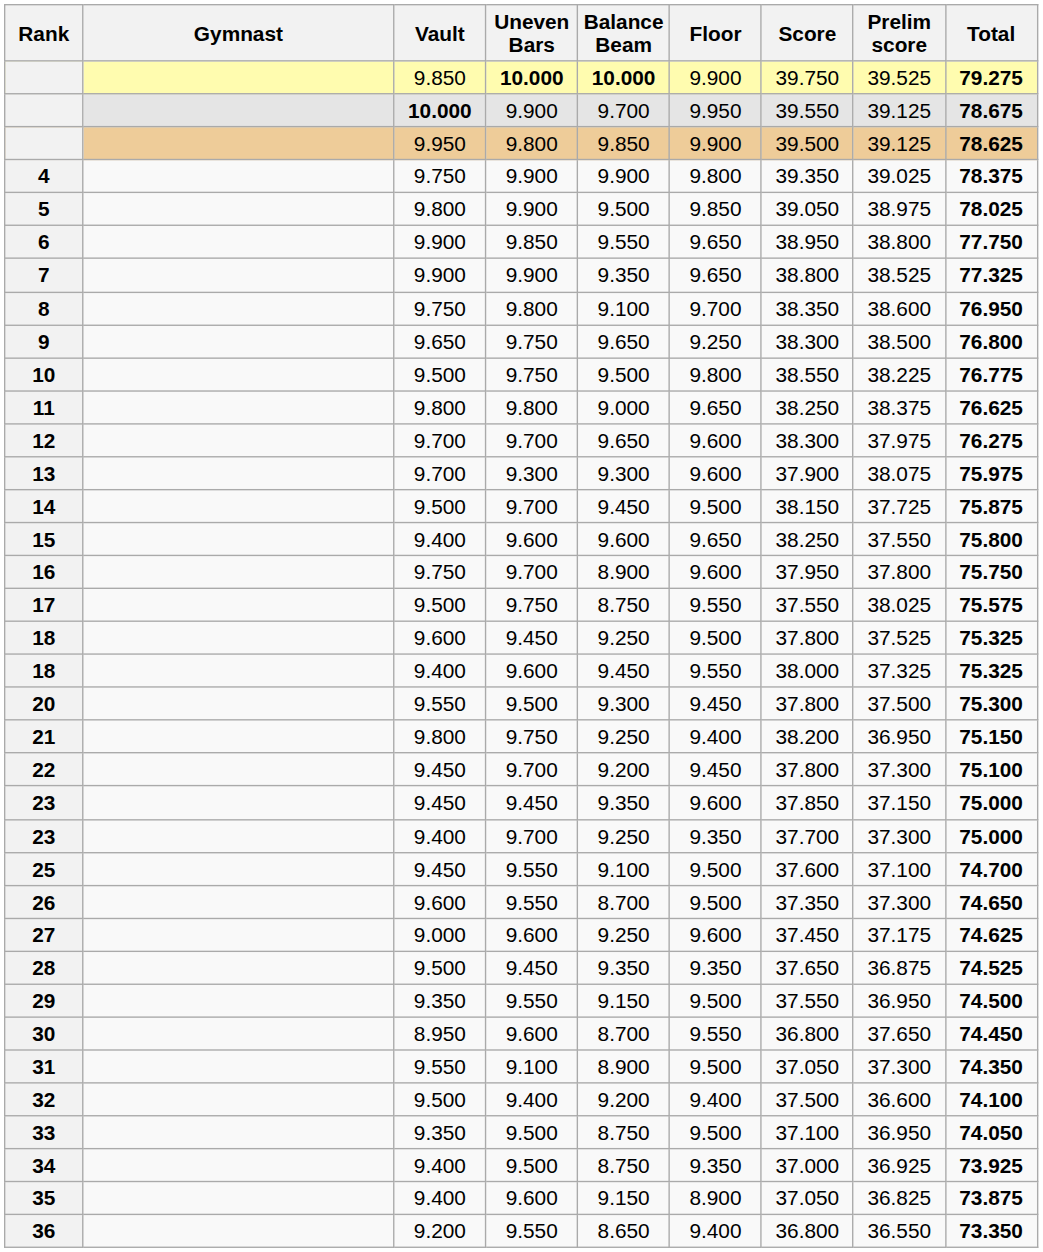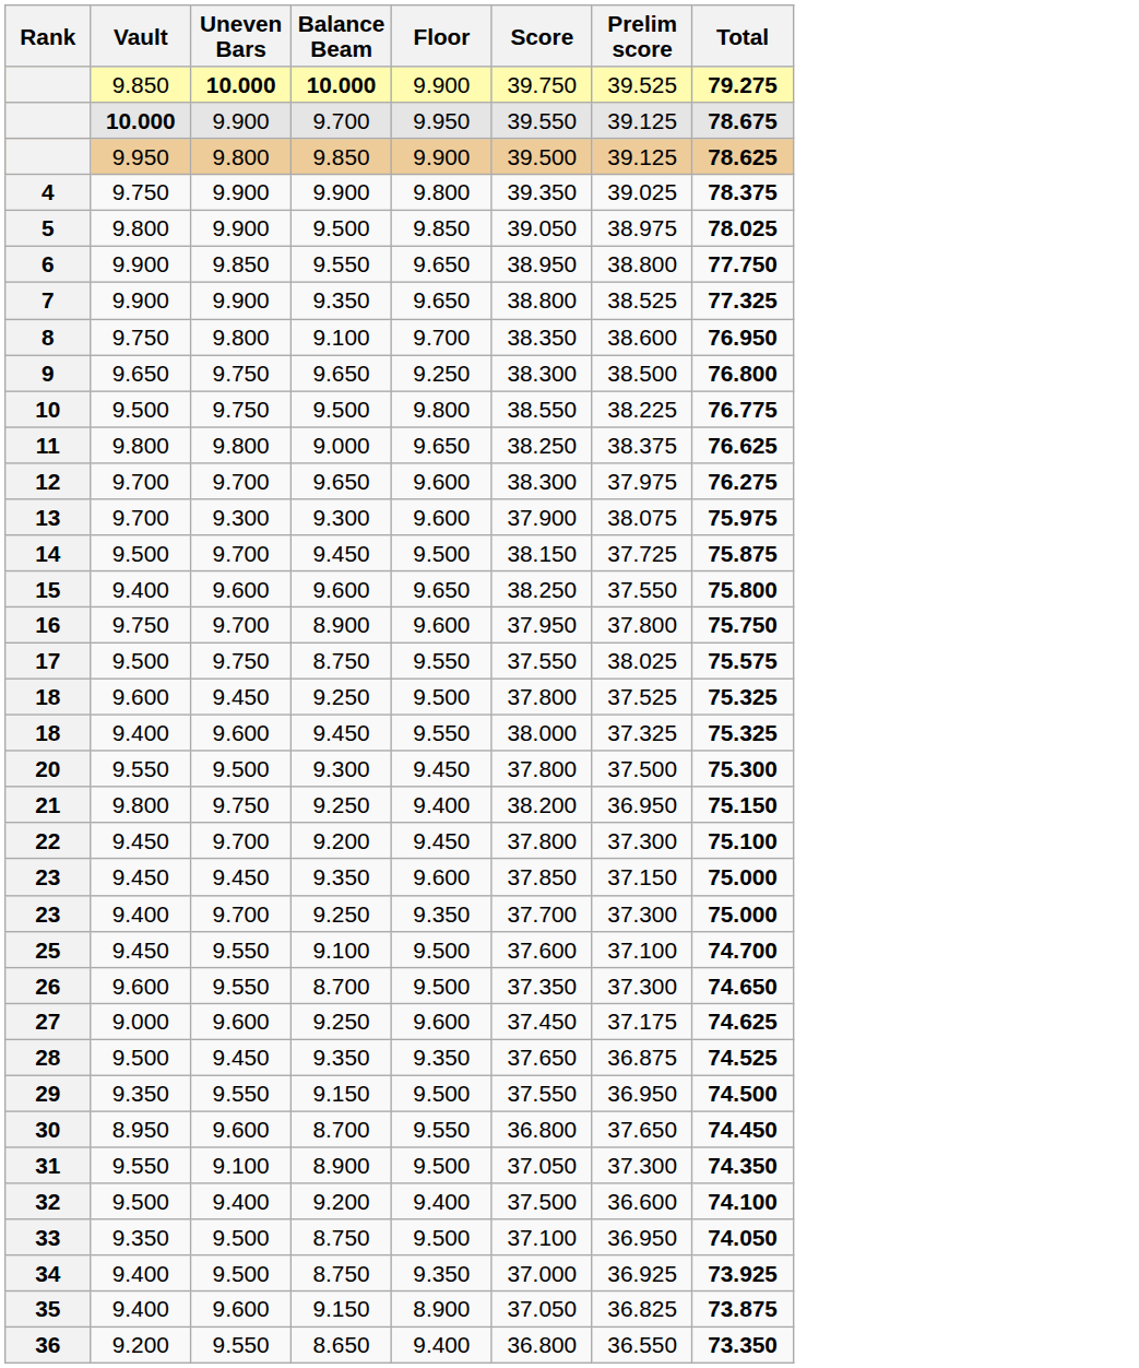 <table class="wikitable sortable" style="text-align:center; font-size:95%">
 <tr>
 <th scope="col" style="width:50px;">Rank</th>
-<th scope="col" style="width:220px;">Gymnast</th>
 <th scope="col" style="width:60px;">Vault</th>
 <th scope="col" style="width:60px;">Uneven<br>Bars</th>
 <th scope="col" style="width:60px;">Balance<br>Beam</th>
 <th scope="col" style="width:60px;">Floor</th>
 <th scope="col" style="width:60px;">Score</th>
 <th scope="col" style="width:60px;">Prelim score</th>
 <th scope="col" style="width:60px;">Total</th>
 </tr>
 <tr style="background:#fffcaf;">
 <th scope=row style="text-align:center"></th>
-<td align=left></td>
 <td>9.850</td>
 <td><strong>10.000</strong></td>
 <td><strong>10.000</strong></td>
 <td>9.900</td>
 <td>39.750</td>
 <td>39.525</td>
 <td><strong>79.275</strong></td>
 </tr>
 <tr style="background:#e5e5e5;">
 <th scope=row style="text-align:center"></th>
-<td align=left></td>
 <td><strong>10.000</strong></td>
 <td>9.900</td>
 <td>9.700</td>
 <td>9.950</td>
 <td>39.550</td>
 <td>39.125</td>
 <td><strong>78.675</strong></td>
 </tr>
 <tr style="background:#ec9;">
 <th scope=row style="text-align:center"></th>
-<td align=left></td>
 <td>9.950</td>
 <td>9.800</td>
 <td>9.850</td>
 <td>9.900</td>
 <td>39.500</td>
 <td>39.125</td>
 <td><strong>78.625</strong></td>
 </tr>
 <tr>
 <th scope=row style="text-align:center">4</th>
-<td align=left></td>
 <td>9.750</td>
 <td>9.900</td>
 <td>9.900</td>
 <td>9.800</td>
 <td>39.350</td>
 <td>39.025</td>
 <td><strong>78.375</strong></td>
 </tr>
 <tr>
 <th scope=row style="text-align:center">5</th>
-<td align=left></td>
 <td>9.800</td>
 <td>9.900</td>
 <td>9.500</td>
 <td>9.850</td>
 <td>39.050</td>
 <td>38.975</td>
 <td><strong>78.025</strong></td>
 </tr>
 <tr>
 <th scope=row style="text-align:center">6</th>
-<td align=left></td>
 <td>9.900</td>
 <td>9.850</td>
 <td>9.550</td>
 <td>9.650</td>
 <td>38.950</td>
 <td>38.800</td>
 <td><strong>77.750</strong></td>
 </tr>
 <tr>
 <th scope=row style="text-align:center">7</th>
-<td align=left></td>
 <td>9.900</td>
 <td>9.900</td>
 <td>9.350</td>
 <td>9.650</td>
 <td>38.800</td>
 <td>38.525</td>
 <td><strong>77.325</strong></td>
 </tr>
 <tr>
 <th scope=row style="text-align:center">8</th>
-<td align=left></td>
 <td>9.750</td>
 <td>9.800</td>
 <td>9.100</td>
 <td>9.700</td>
 <td>38.350</td>
 <td>38.600</td>
 <td><strong>76.950</strong></td>
 </tr>
 <tr>
 <th scope=row style="text-align:center">9</th>
-<td align=left></td>
 <td>9.650</td>
 <td>9.750</td>
 <td>9.650</td>
 <td>9.250</td>
 <td>38.300</td>
 <td>38.500</td>
 <td><strong>76.800</strong></td>
 </tr>
 <tr>
 <th scope=row style="text-align:center">10</th>
-<td align=left></td>
 <td>9.500</td>
 <td>9.750</td>
 <td>9.500</td>
 <td>9.800</td>
 <td>38.550</td>
 <td>38.225</td>
 <td><strong>76.775</strong></td>
 </tr>
 <tr>
 <th scope=row style="text-align:center">11</th>
-<td align=left></td>
 <td>9.800</td>
 <td>9.800</td>
 <td>9.000</td>
 <td>9.650</td>
 <td>38.250</td>
 <td>38.375</td>
 <td><strong>76.625</strong></td>
 </tr>
 <tr>
 <th scope=row style="text-align:center">12</th>
-<td align=left></td>
 <td>9.700</td>
 <td>9.700</td>
 <td>9.650</td>
 <td>9.600</td>
 <td>38.300</td>
 <td>37.975</td>
 <td><strong>76.275</strong></td>
 </tr>
 <tr>
 <th scope=row style="text-align:center">13</th>
-<td align=left></td>
 <td>9.700</td>
 <td>9.300</td>
 <td>9.300</td>
 <td>9.600</td>
 <td>37.900</td>
 <td>38.075</td>
 <td><strong>75.975</strong></td>
 </tr>
 <tr>
 <th scope=row style="text-align:center">14</th>
-<td align=left></td>
 <td>9.500</td>
 <td>9.700</td>
 <td>9.450</td>
 <td>9.500</td>
 <td>38.150</td>
 <td>37.725</td>
 <td><strong>75.875</strong></td>
 </tr>
 <tr>
 <th scope=row style="text-align:center">15</th>
-<td align=left></td>
 <td>9.400</td>
 <td>9.600</td>
 <td>9.600</td>
 <td>9.650</td>
 <td>38.250</td>
 <td>37.550</td>
 <td><strong>75.800</strong></td>
 </tr>
 <tr>
 <th scope=row style="text-align:center">16</th>
-<td align=left></td>
 <td>9.750</td>
 <td>9.700</td>
 <td>8.900</td>
 <td>9.600</td>
 <td>37.950</td>
 <td>37.800</td>
 <td><strong>75.750</strong></td>
 </tr>
 <tr>
 <th scope=row style="text-align:center">17</th>
-<td align=left></td>
 <td>9.500</td>
 <td>9.750</td>
 <td>8.750</td>
 <td>9.550</td>
 <td>37.550</td>
 <td>38.025</td>
 <td><strong>75.575</strong></td>
 </tr>
 <tr>
 <th scope=row style="text-align:center">18</th>
-<td align=left></td>
 <td>9.600</td>
 <td>9.450</td>
 <td>9.250</td>
 <td>9.500</td>
 <td>37.800</td>
 <td>37.525</td>
 <td><strong>75.325</strong></td>
 </tr>
 <tr>
 <th scope=row style="text-align:center">18</th>
-<td align=left></td>
 <td>9.400</td>
 <td>9.600</td>
 <td>9.450</td>
 <td>9.550</td>
 <td>38.000</td>
 <td>37.325</td>
 <td><strong>75.325</strong></td>
 </tr>
 <tr>
 <th scope=row style="text-align:center">20</th>
-<td align=left></td>
 <td>9.550</td>
 <td>9.500</td>
 <td>9.300</td>
 <td>9.450</td>
 <td>37.800</td>
 <td>37.500</td>
 <td><strong>75.300</strong></td>
 </tr>
 <tr>
 <th scope=row style="text-align:center">21</th>
-<td align=left></td>
 <td>9.800</td>
 <td>9.750</td>
 <td>9.250</td>
 <td>9.400</td>
 <td>38.200</td>
 <td>36.950</td>
 <td><strong>75.150</strong></td>
 </tr>
 <tr>
 <th scope=row style="text-align:center">22</th>
-<td align=left></td>
 <td>9.450</td>
 <td>9.700</td>
 <td>9.200</td>
 <td>9.450</td>
 <td>37.800</td>
 <td>37.300</td>
 <td><strong>75.100</strong></td>
 </tr>
 <tr>
 <th scope=row style="text-align:center">23</th>
-<td align=left></td>
 <td>9.450</td>
 <td>9.450</td>
 <td>9.350</td>
 <td>9.600</td>
 <td>37.850</td>
 <td>37.150</td>
 <td><strong>75.000</strong></td>
 </tr>
 <tr>
 <th scope=row style="text-align:center">23</th>
-<td align=left></td>
 <td>9.400</td>
 <td>9.700</td>
 <td>9.250</td>
 <td>9.350</td>
 <td>37.700</td>
 <td>37.300</td>
 <td><strong>75.000</strong></td>
 </tr>
 <tr>
 <th scope=row style="text-align:center">25</th>
-<td align=left></td>
 <td>9.450</td>
 <td>9.550</td>
 <td>9.100</td>
 <td>9.500</td>
 <td>37.600</td>
 <td>37.100</td>
 <td><strong>74.700</strong></td>
 </tr>
 <tr>
 <th scope=row style="text-align:center">26</th>
-<td align=left></td>
 <td>9.600</td>
 <td>9.550</td>
 <td>8.700</td>
 <td>9.500</td>
 <td>37.350</td>
 <td>37.300</td>
 <td><strong>74.650</strong></td>
 </tr>
 <tr>
 <th scope=row style="text-align:center">27</th>
-<td align=left></td>
 <td>9.000</td>
 <td>9.600</td>
 <td>9.250</td>
 <td>9.600</td>
 <td>37.450</td>
 <td>37.175</td>
 <td><strong>74.625</strong></td>
 </tr>
 <tr>
 <th scope=row style="text-align:center">28</th>
-<td align=left></td>
 <td>9.500</td>
 <td>9.450</td>
 <td>9.350</td>
 <td>9.350</td>
 <td>37.650</td>
 <td>36.875</td>
 <td><strong>74.525</strong></td>
 </tr>
 <tr>
 <th scope=row style="text-align:center">29</th>
-<td align=left></td>
 <td>9.350</td>
 <td>9.550</td>
 <td>9.150</td>
 <td>9.500</td>
 <td>37.550</td>
 <td>36.950</td>
 <td><strong>74.500</strong></td>
 </tr>
 <tr>
 <th scope=row style="text-align:center">30</th>
-<td align=left></td>
 <td>8.950</td>
 <td>9.600</td>
 <td>8.700</td>
 <td>9.550</td>
 <td>36.800</td>
 <td>37.650</td>
 <td><strong>74.450</strong></td>
 </tr>
 <tr>
 <th scope=row style="text-align:center">31</th>
-<td align=left></td>
 <td>9.550</td>
 <td>9.100</td>
 <td>8.900</td>
 <td>9.500</td>
 <td>37.050</td>
 <td>37.300</td>
 <td><strong>74.350</strong></td>
 </tr>
 <tr>
 <th scope=row style="text-align:center">32</th>
-<td align=left></td>
 <td>9.500</td>
 <td>9.400</td>
 <td>9.200</td>
 <td>9.400</td>
 <td>37.500</td>
 <td>36.600</td>
 <td><strong>74.100</strong></td>
 </tr>
 <tr>
 <th scope=row style="text-align:center">33</th>
-<td align=left></td>
 <td>9.350</td>
 <td>9.500</td>
 <td>8.750</td>
 <td>9.500</td>
 <td>37.100</td>
 <td>36.950</td>
 <td><strong>74.050</strong></td>
 </tr>
 <tr>
 <th scope=row style="text-align:center">34</th>
-<td align=left></td>
 <td>9.400</td>
 <td>9.500</td>
 <td>8.750</td>
 <td>9.350</td>
 <td>37.000</td>
 <td>36.925</td>
 <td><strong>73.925</strong></td>
 </tr>
 <tr>
 <th scope=row style="text-align:center">35</th>
-<td align=left></td>
 <td>9.400</td>
 <td>9.600</td>
 <td>9.150</td>
 <td>8.900</td>
 <td>37.050</td>
 <td>36.825</td>
 <td><strong>73.875</strong></td>
 </tr>
 <tr>
 <th scope=row style="text-align:center">36</th>
-<td align=left></td>
 <td>9.200</td>
 <td>9.550</td>
 <td>8.650</td>
 <td>9.400</td>
 <td>36.800</td>
 <td>36.550</td>
 <td><strong>73.350</strong></td>
 </tr>
 </table>
